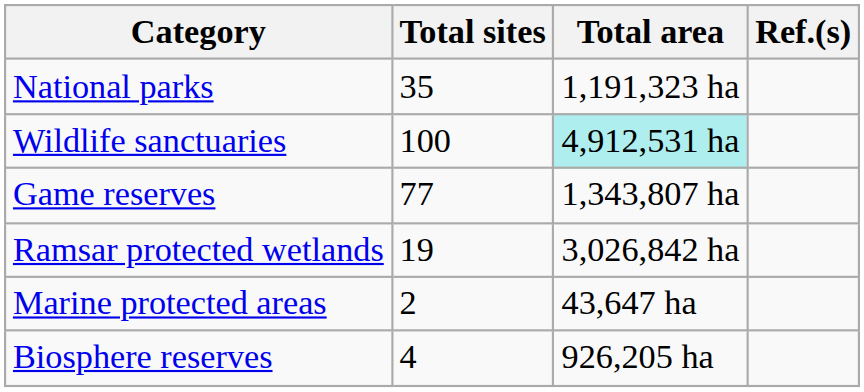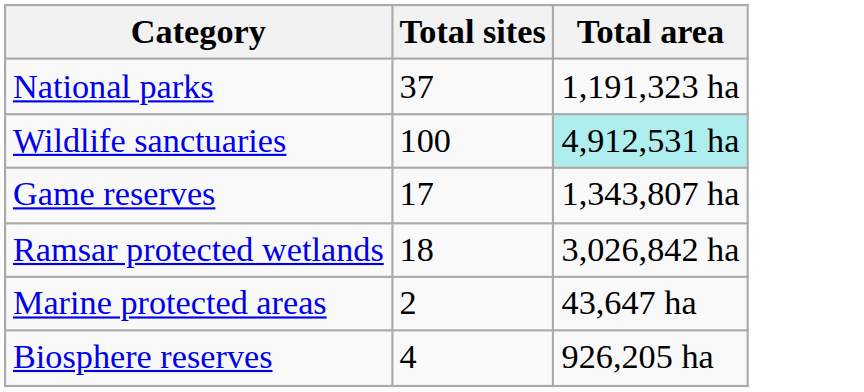 <table class="wikitable">
 <tr>
 <th>Category</th>
 <th>Total sites</th>
 <th>Total area</th>
-<th>Ref.(s)</th>
 </tr>
 <tr>
 <td><a href='#'>National parks</a></td>
-<td>35</td>
+<td>37</td>
 <td>1,191,323 ha</td>
-<td></td>
 </tr>
 <tr>
 <td><a href='#'>Wildlife sanctuaries</a></td>
 <td>100</td>
 <td style="background: paleturquoise;">4,912,531 ha</td>
-<td></td>
 </tr>
 <tr>
 <td><a href='#'>Game reserves</a></td>
-<td>77</td>
+<td>17</td>
 <td>1,343,807 ha</td>
-<td></td>
 </tr>
 <tr>
 <td><a href='#'>Ramsar protected wetlands</a></td>
-<td>19</td>
+<td>18</td>
 <td>3,026,842 ha</td>
-<td></td>
 </tr>
 <tr>
 <td><a href='#'>Marine protected areas</a></td>
 <td>2</td>
 <td>43,647 ha</td>
-<td></td>
 </tr>
 <tr>
 <td><a href='#'>Biosphere reserves</a></td>
 <td>4</td>
 <td>926,205 ha</td>
-<td></td>
 </tr>
 </table>
